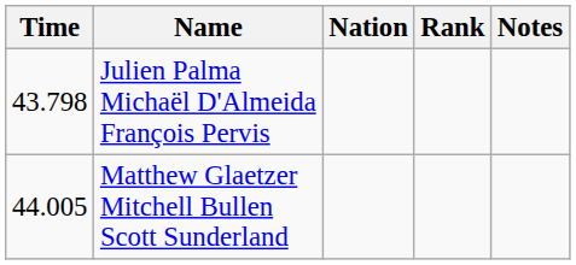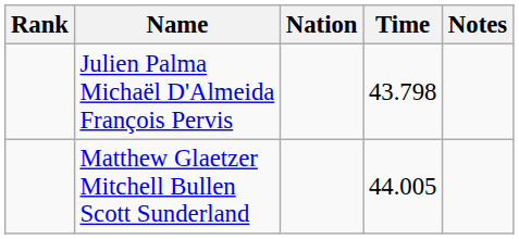 <table class="wikitable sortable" style="text-align:center">
 <tr>
-<th>Time</th>
+<th>Rank</th>
 <th>Name</th>
 <th>Nation</th>
-<th>Rank</th>
+<th>Time</th>
 <th>Notes</th>
 </tr>
 <tr>
-<td>43.798</td>
+<td></td>
 <td align=left><a href='#'>Julien Palma</a><br><a href='#'>Michaël D'Almeida</a><br><a href='#'>François Pervis</a></td>
 <td align=left></td>
-<td></td>
+<td>43.798</td>
 <td></td>
 </tr>
 <tr>
-<td>44.005</td>
+<td></td>
 <td align=left><a href='#'>Matthew Glaetzer</a><br><a href='#'>Mitchell Bullen</a><br><a href='#'>Scott Sunderland</a></td>
 <td align=left></td>
-<td></td>
+<td>44.005</td>
 <td></td>
 </tr>
 </table>
